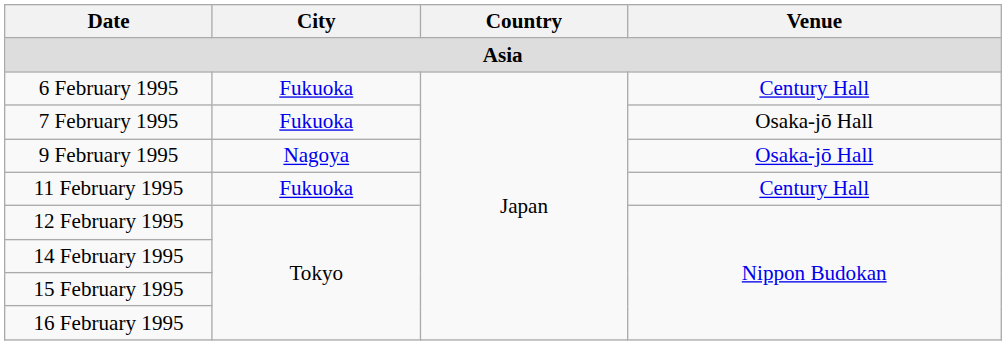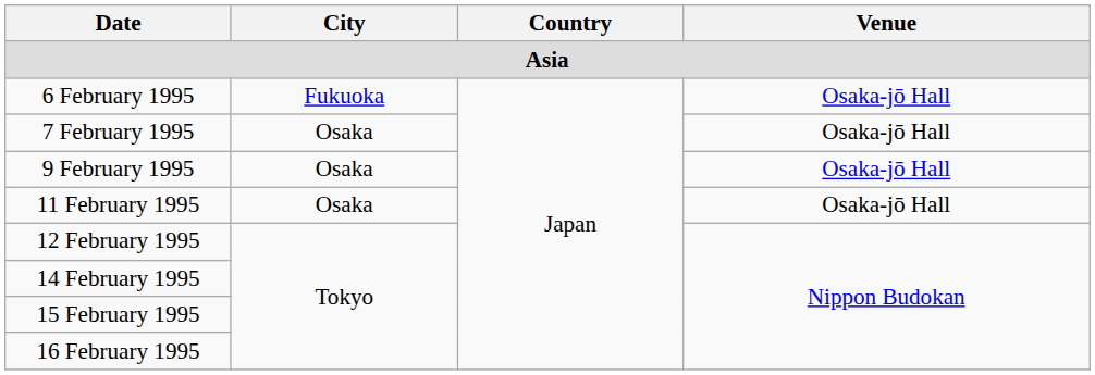 <table class="wikitable" style="text-align:center;">
 <tr>
 <th width="150">Date</th>
 <th width="150">City</th>
 <th width="150">Country</th>
 <th width="275">Venue</th>
 </tr>
 <tr style="background:#ddd;">
 <td colspan="4"><strong>Asia</strong></td>
 </tr>
 <tr>
 <td>6 February 1995</td>
 <td><a href='#'>Fukuoka</a></td>
 <td rowspan="8">Japan</td>
-<td><a href='#'>Century Hall</a></td>
+<td><a href='#'>Osaka-jō Hall</a></td>
 </tr>
 <tr>
 <td>7 February 1995</td>
-<td><a href='#'>Fukuoka</a></td>
+<td>Osaka</td>
 <td>Osaka-jō Hall</td>
 </tr>
 <tr>
 <td>9 February 1995</td>
-<td><a href='#'>Nagoya</a></td>
+<td>Osaka</td>
 <td><a href='#'>Osaka-jō Hall</a></td>
 </tr>
 <tr>
 <td>11 February 1995</td>
-<td><a href='#'>Fukuoka</a></td>
-<td><a href='#'>Century Hall</a></td>
+<td>Osaka</td>
+<td>Osaka-jō Hall</td>
 </tr>
 <tr>
 <td>12 February 1995</td>
 <td rowspan="4">Tokyo</td>
 <td rowspan="4"><a href='#'>Nippon Budokan</a></td>
 </tr>
 <tr>
 <td>14 February 1995</td>
 </tr>
 <tr>
 <td>15 February 1995</td>
 </tr>
 <tr>
 <td>16 February 1995</td>
 </tr>
 </table>
